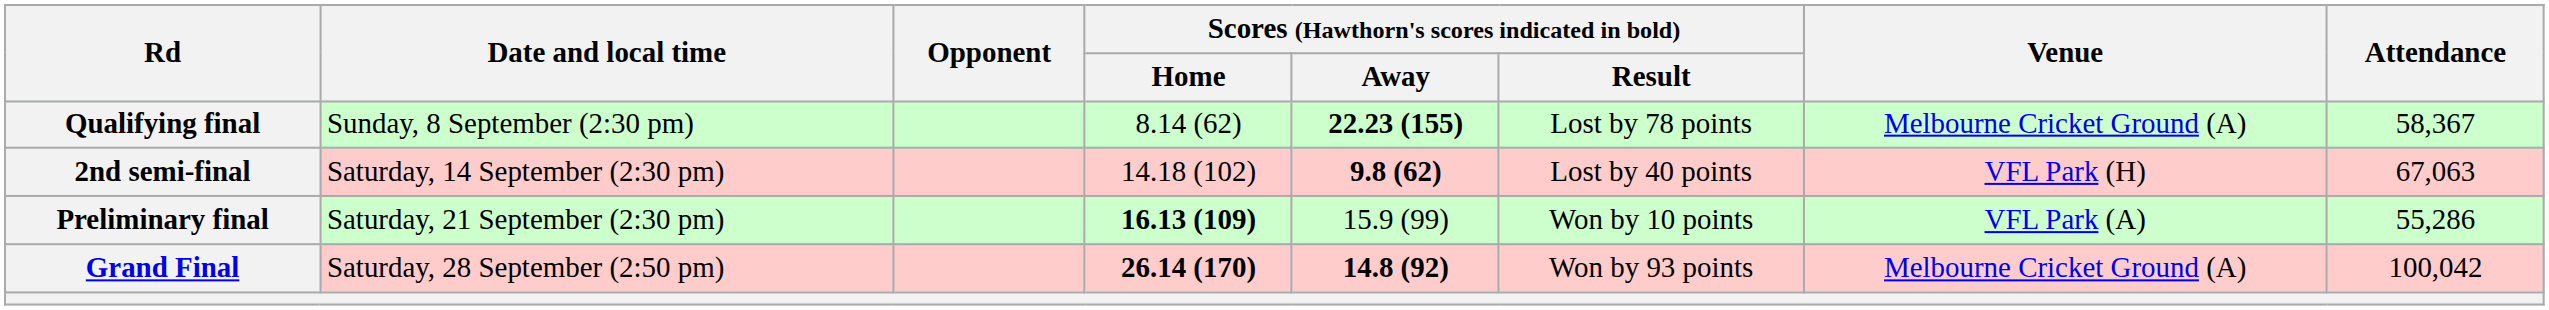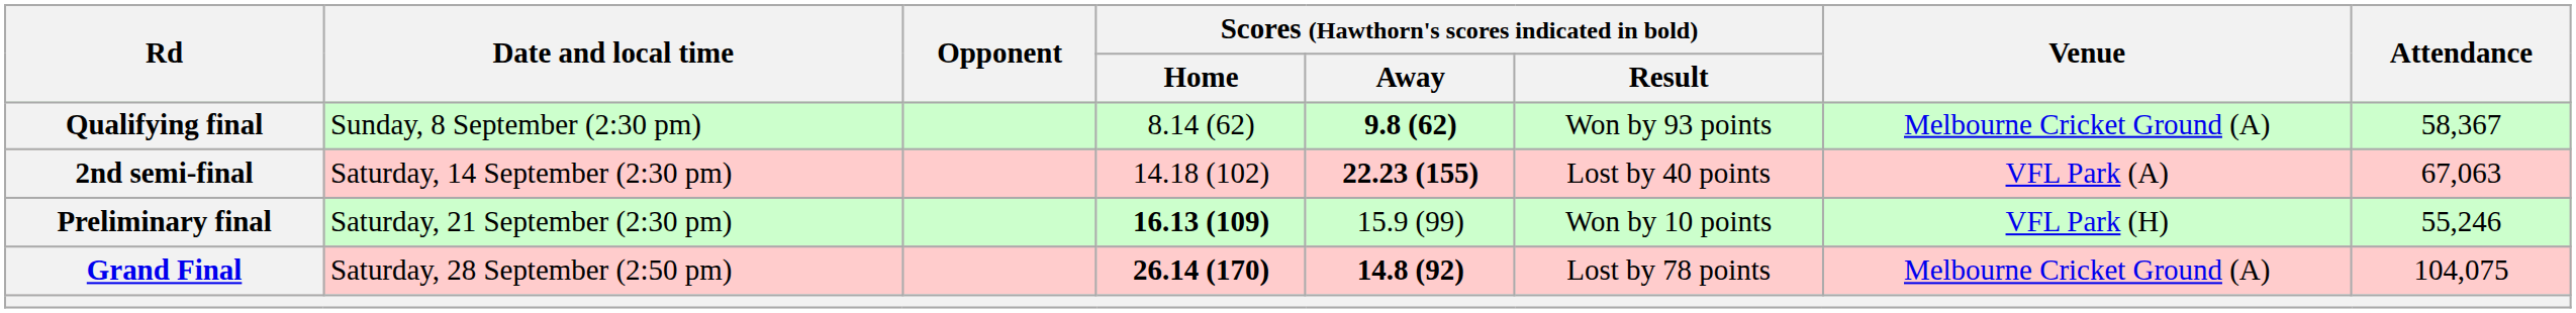 <table class="wikitable" style="font-size:90%; text-align:center; width: 100%; margin-left: auto; margin-right: auto">
 <tr>
 <th rowspan="2">Rd</th>
 <th rowspan="2">Date and local time</th>
 <th rowspan="2">Opponent</th>
 <th colspan="3">Scores <small>(Hawthorn's scores indicated in bold)</small></th>
 <th rowspan="2">Venue</th>
 <th rowspan="2">Attendance</th>
 </tr>
 <tr>
 <th>Home</th>
 <th>Away</th>
 <th>Result</th>
 </tr>
 <tr style="background:#cfc">
 <th>Qualifying final</th>
 <td align=left>Sunday, 8 September (2:30 pm)</td>
 <td align=left></td>
 <td>8.14 (62)</td>
-<td><strong>22.23 (155)</strong></td>
-<td>Lost by 78 points</td>
+<td><strong>9.8 (62)</strong></td>
+<td>Won by 93 points</td>
 <td><a href='#'>Melbourne Cricket Ground</a> (A)</td>
 <td>58,367</td>
 </tr>
 <tr style="background:#fcc;">
 <th>2nd semi-final</th>
 <td align=left>Saturday, 14 September (2:30 pm)</td>
 <td align=left></td>
 <td>14.18 (102)</td>
-<td><strong>9.8 (62)</strong></td>
+<td><strong>22.23 (155)</strong></td>
 <td>Lost by 40 points</td>
-<td><a href='#'>VFL Park</a> (H)</td>
+<td><a href='#'>VFL Park</a> (A)</td>
 <td>67,063</td>
 </tr>
 <tr style="background:#cfc">
 <th>Preliminary final</th>
 <td align=left>Saturday, 21 September (2:30 pm)</td>
 <td align=left></td>
 <td><strong>16.13 (109)</strong></td>
 <td>15.9 (99)</td>
 <td>Won by 10 points</td>
-<td><a href='#'>VFL Park</a> (A)</td>
-<td>55,286</td>
+<td><a href='#'>VFL Park</a> (H)</td>
+<td>55,246</td>
 </tr>
 <tr style="background:#fcc;">
 <th><a href='#'>Grand Final</a></th>
 <td align=left>Saturday, 28 September (2:50 pm)</td>
 <td align=left></td>
 <td><strong>26.14 (170)</strong></td>
 <td><strong>14.8 (92)</strong></td>
-<td>Won by 93 points</td>
+<td>Lost by 78 points</td>
 <td><a href='#'>Melbourne Cricket Ground</a> (A)</td>
-<td>100,042</td>
+<td>104,075</td>
 </tr>
 <tr>
 <th colspan="8"></th>
 </tr>
 </table>
